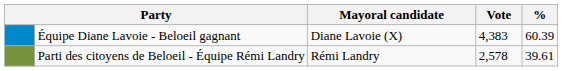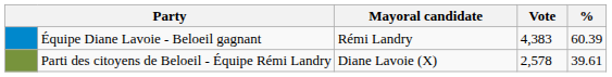 <table class="wikitable">
 <tr>
 <th bgcolor="#DDDDFF" width="230px" colspan="2">Party</th>
 <th bgcolor="#DDDDFF" width="200px">Mayoral candidate</th>
 <th bgcolor="#DDDDFF" width="50px">Vote</th>
 <th bgcolor="#DDDDFF" width="30px">%</th>
 </tr>
 <tr>
 <td bgcolor=#0088CC width="30px"> </td>
 <td>Équipe Diane Lavoie - Beloeil gagnant</td>
-<td>Diane Lavoie (X)</td>
+<td>Rémi Landry</td>
 <td>4,383</td>
 <td>60.39</td>
 </tr>
 <tr>
 <td bgcolor=#77933C width="30px"> </td>
 <td>Parti des citoyens de Beloeil - Équipe Rémi Landry</td>
-<td>Rémi Landry</td>
+<td>Diane Lavoie (X)</td>
 <td>2,578</td>
 <td>39.61</td>
 </tr>
 </table>
